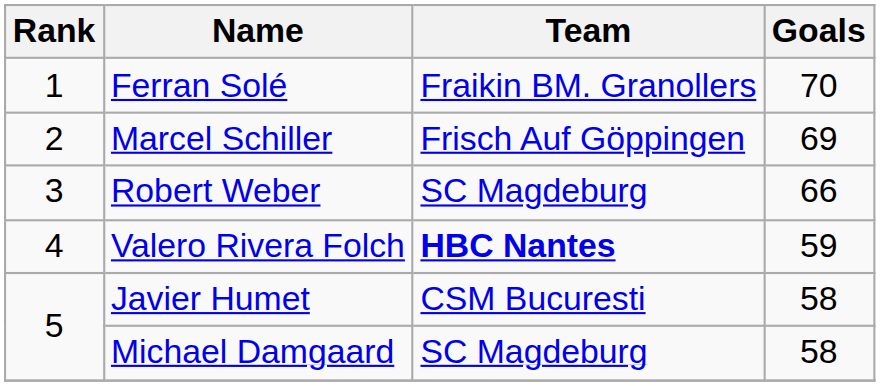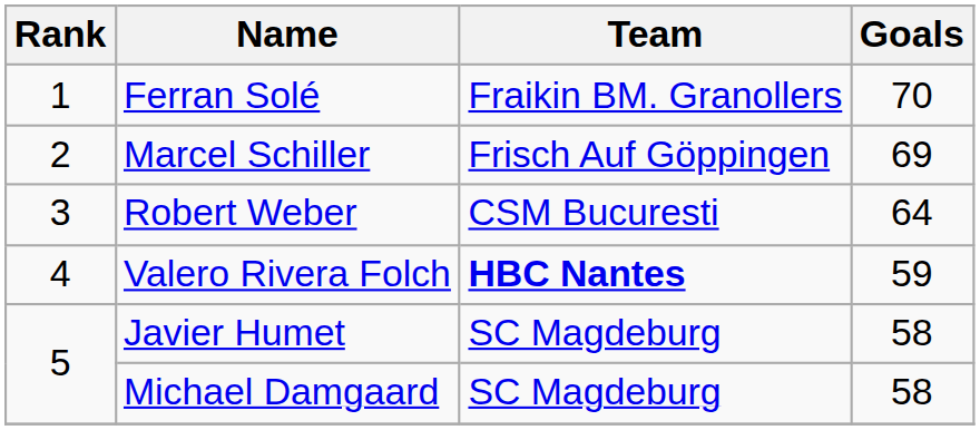 <table class="wikitable" style="text-align:center">
 <tr>
 <th>Rank</th>
 <th>Name</th>
 <th>Team</th>
 <th>Goals</th>
 </tr>
 <tr>
 <td>1</td>
 <td align="left"> <a href='#'>Ferran Solé</a></td>
 <td align="left"> <a href='#'>Fraikin BM. Granollers</a></td>
 <td>70</td>
 </tr>
 <tr>
 <td>2</td>
 <td align="left"> <a href='#'>Marcel Schiller</a></td>
 <td align="left"> <a href='#'>Frisch Auf Göppingen</a></td>
 <td>69</td>
 </tr>
 <tr>
 <td>3</td>
 <td align="left"> <a href='#'>Robert Weber</a></td>
-<td align="left"> <a href='#'>SC Magdeburg</a></td>
-<td>66</td>
+<td align="left"> <a href='#'>CSM Bucuresti</a></td>
+<td>64</td>
 </tr>
 <tr>
 <td>4</td>
 <td align="left"> <a href='#'>Valero Rivera Folch</a></td>
 <td align="left"><strong> <a href='#'>HBC Nantes</a></strong></td>
 <td>59</td>
 </tr>
 <tr>
 <td rowspan="2">5</td>
 <td align="left"> <a href='#'>Javier Humet</a></td>
-<td align="left"> <a href='#'>CSM Bucuresti</a></td>
+<td align="left"> <a href='#'>SC Magdeburg</a></td>
 <td>58</td>
 </tr>
 <tr>
 <td align="left"> <a href='#'>Michael Damgaard</a></td>
 <td align="left"> <a href='#'>SC Magdeburg</a></td>
 <td>58</td>
 </tr>
 <tr>
 </tr>
 </table>
